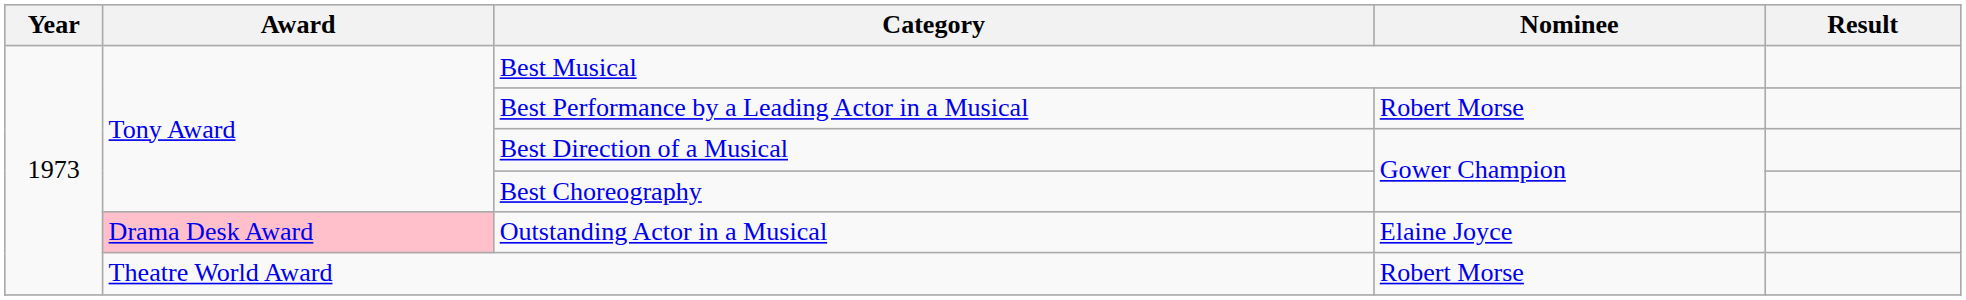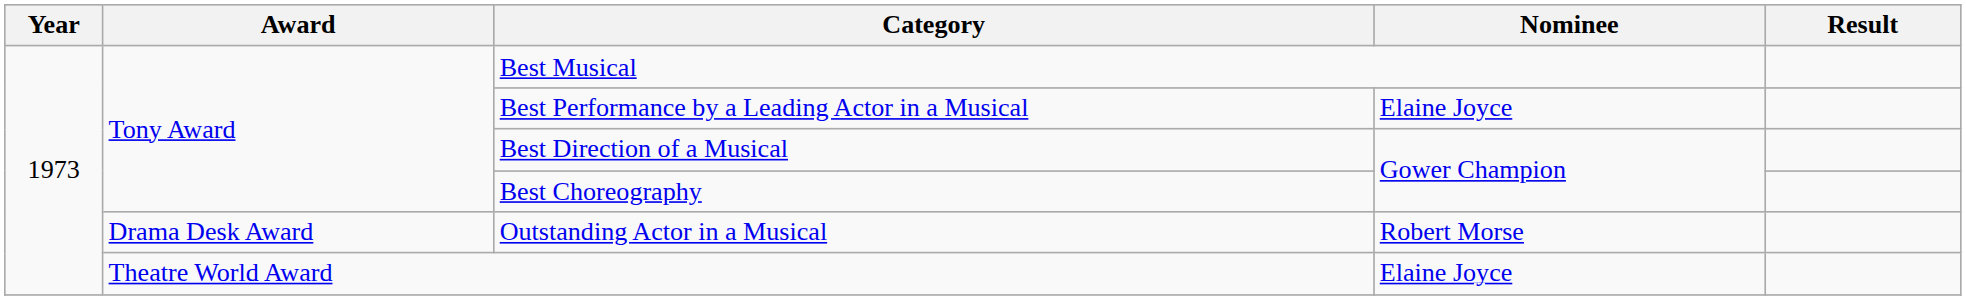 <table class="wikitable" width="95%">
 <tr>
 <th width="5%">Year</th>
 <th width="20%">Award</th>
 <th width="45%">Category</th>
 <th width="20%">Nominee</th>
 <th width="10%">Result</th>
 </tr>
 <tr>
 <td rowspan="6" align="center">1973</td>
 <td rowspan="4"><a href='#'>Tony Award</a></td>
 <td colspan="2"><a href='#'>Best Musical</a></td>
 <td></td>
 </tr>
 <tr>
 <td><a href='#'>Best Performance by a Leading Actor in a Musical</a></td>
-<td><a href='#'>Robert Morse</a></td>
+<td><a href='#'>Elaine Joyce</a></td>
 <td></td>
 </tr>
 <tr>
 <td><a href='#'>Best Direction of a Musical</a></td>
 <td rowspan="2"><a href='#'>Gower Champion</a></td>
 <td></td>
 </tr>
 <tr>
 <td><a href='#'>Best Choreography</a></td>
 <td></td>
 </tr>
 <tr>
-<td style="background: pink;"><a href='#'>Drama Desk Award</a></td>
+<td><a href='#'>Drama Desk Award</a></td>
 <td><a href='#'>Outstanding Actor in a Musical</a></td>
-<td><a href='#'>Elaine Joyce</a></td>
+<td><a href='#'>Robert Morse</a></td>
 <td></td>
 </tr>
 <tr>
 <td colspan="2"><a href='#'>Theatre World Award</a></td>
-<td><a href='#'>Robert Morse</a></td>
+<td><a href='#'>Elaine Joyce</a></td>
 <td></td>
 </tr>
 </table>
